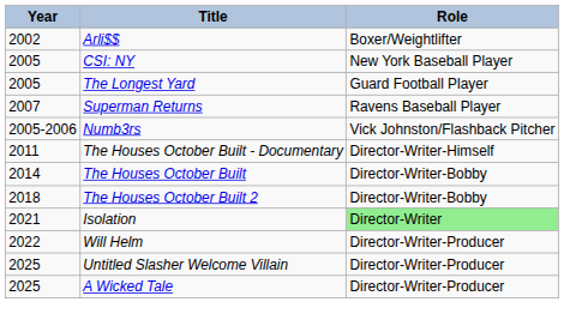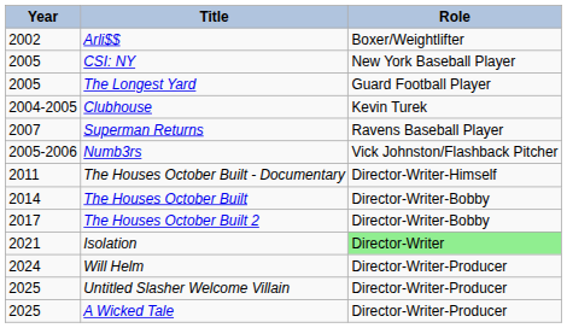 <table class="wikitable sortable plainrowheaders" style="width=95%; font-size: 95%;">
 <tr>
 <th style="background:#b0c4de;">Year</th>
 <th style="background:#b0c4de;">Title</th>
 <th style="background:#b0c4de;">Role</th>
 </tr>
 <tr>
 <td>2002</td>
 <td><em><a href='#'>Arli$$</a></em></td>
 <td>Boxer/Weightlifter</td>
 </tr>
 <tr>
 <td>2005</td>
 <td><em><a href='#'>CSI: NY</a></em></td>
 <td>New York Baseball Player</td>
 </tr>
 <tr>
 <td>2005</td>
 <td><em><a href='#'>The Longest Yard</a></em></td>
 <td>Guard Football Player</td>
 </tr>
 <tr>
+<td>2004-2005</td>
+<td><em><a href='#'>Clubhouse</a></em></td>
+<td>Kevin Turek</td>
+</tr>
+<tr>
 <td>2007</td>
 <td><em><a href='#'>Superman Returns</a></em></td>
 <td>Ravens Baseball Player</td>
 </tr>
 <tr>
 <td>2005-2006</td>
 <td><em><a href='#'>Numb3rs</a></em></td>
 <td>Vick Johnston/Flashback Pitcher</td>
 </tr>
 <tr>
 <td>2011</td>
 <td><em>The Houses October Built - Documentary</em></td>
 <td>Director-Writer-Himself</td>
 </tr>
 <tr>
 <td>2014</td>
 <td><em><a href='#'>The Houses October Built</a></em></td>
 <td>Director-Writer-Bobby</td>
 </tr>
 <tr>
-<td>2018</td>
+<td>2017</td>
 <td><em><a href='#'>The Houses October Built 2</a></em></td>
 <td>Director-Writer-Bobby</td>
 </tr>
 <tr>
 <td>2021</td>
 <td><em>Isolation</em></td>
 <td style="background: lightgreen;">Director-Writer</td>
 </tr>
 <tr>
-<td>2022</td>
+<td>2024</td>
 <td><em>Will Helm</em></td>
 <td>Director-Writer-Producer</td>
 </tr>
 <tr>
 <td>2025</td>
 <td><em>Untitled Slasher Welcome Villain</em></td>
 <td>Director-Writer-Producer</td>
 </tr>
 <tr>
 <td>2025</td>
 <td><em><a href='#'>A Wicked Tale</a></em></td>
 <td>Director-Writer-Producer</td>
 </tr>
 </table>
